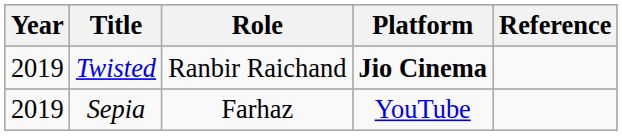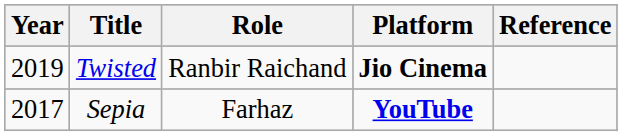 <table class="wikitable sortable" style="text-align:center;">
 <tr>
 <th>Year</th>
 <th>Title</th>
 <th>Role</th>
 <th>Platform</th>
 <th>Reference</th>
 </tr>
 <tr>
 <td>2019</td>
 <td><em><a href='#'>Twisted</a></em></td>
 <td>Ranbir Raichand</td>
 <td><strong>Jio Cinema</strong></td>
 <td></td>
 </tr>
 <tr>
-<td>2019</td>
+<td>2017</td>
 <td><em>Sepia</em></td>
 <td>Farhaz</td>
-<td><a href='#'>YouTube</a></td>
+<td><strong><a href='#'>YouTube</a></strong></td>
 <td></td>
 </tr>
 </table>
